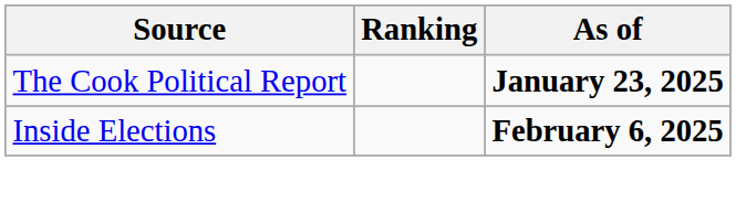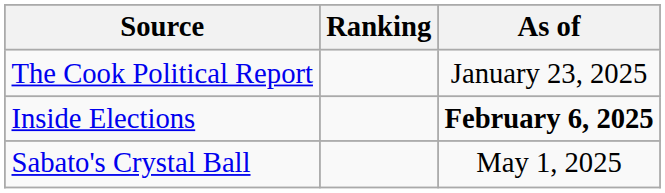 <table class="wikitable" style=text-align:center>
 <tr>
 <th>Source</th>
 <th>Ranking</th>
 <th>As of</th>
 </tr>
 <tr>
 <td Align=left><a href='#'>The Cook Political Report</a></td>
 <td></td>
-<td><strong>January 23, 2025</strong></td>
+<td>January 23, 2025</td>
 </tr>
 <tr>
 <td Align=left><a href='#'>Inside Elections</a></td>
 <td></td>
 <td><strong>February 6, 2025</strong></td>
 </tr>
+<tr>
+<td Align=left><a href='#'>Sabato's Crystal Ball</a></td>
+<td></td>
+<td>May 1, 2025</td>
+</tr>
 </table>
